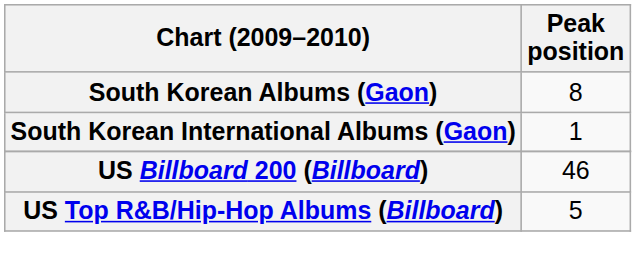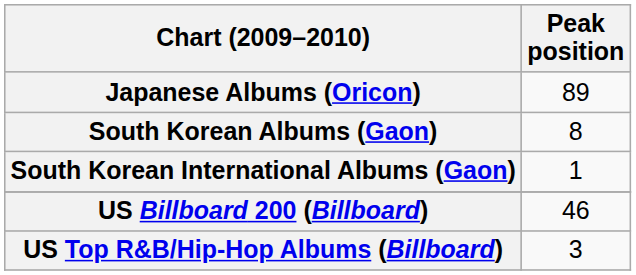 <table class="wikitable sortable plainrowheaders">
 <tr>
 <th scope="col">Chart (2009–2010)</th>
 <th scope="col">Peak<br>position</th>
+</tr>
+<tr>
+<th scope="row">Japanese Albums (<a href='#'>Oricon</a>)</th>
+<td style="text-align:center;">89</td>
 </tr>
 <tr>
 <th scope="row">South Korean Albums (<a href='#'>Gaon</a>)</th>
 <td style="text-align:center;">8</td>
 </tr>
 <tr>
 <th scope="row">South Korean International Albums (<a href='#'>Gaon</a>)</th>
 <td style="text-align:center;">1</td>
 </tr>
 <tr>
 </tr>
 <tr>
 <th scope=row>US  <a href='#'><em>Billboard</em> 200</a> (<em><a href='#'>Billboard</a></em>)</th>
 <td style="text-align:center;">46</td>
 </tr>
 <tr>
 <th scope=row>US <a href='#'>Top R&B/Hip-Hop Albums</a> (<em><a href='#'>Billboard</a></em>)</th>
-<td style="text-align:center;">5</td>
+<td style="text-align:center;">3</td>
 </tr>
 </table>
